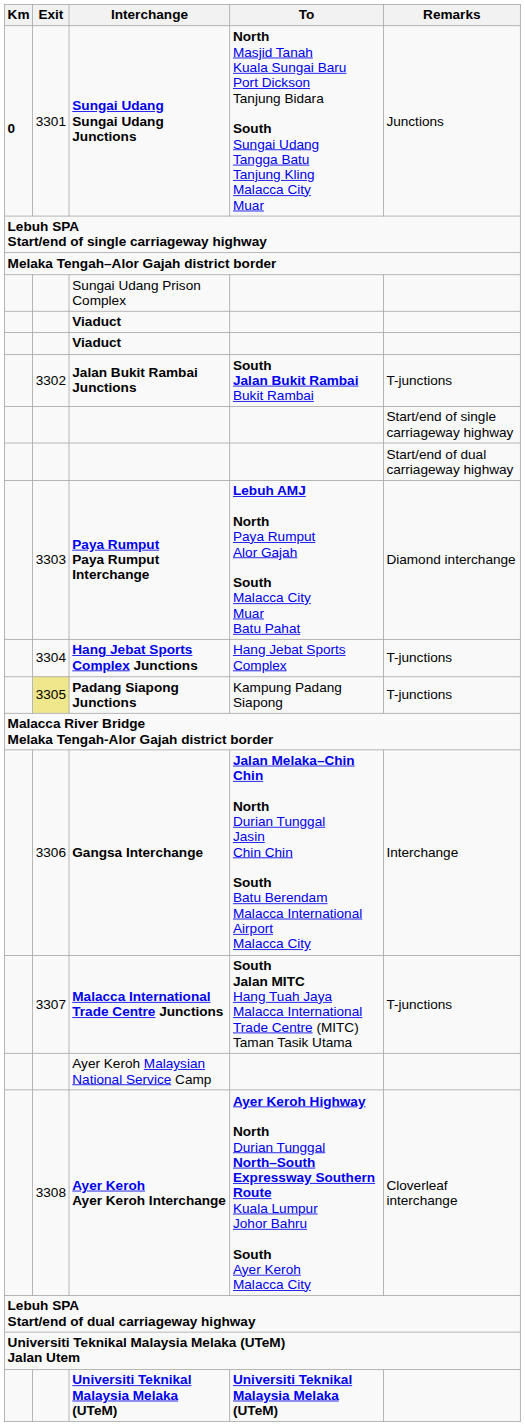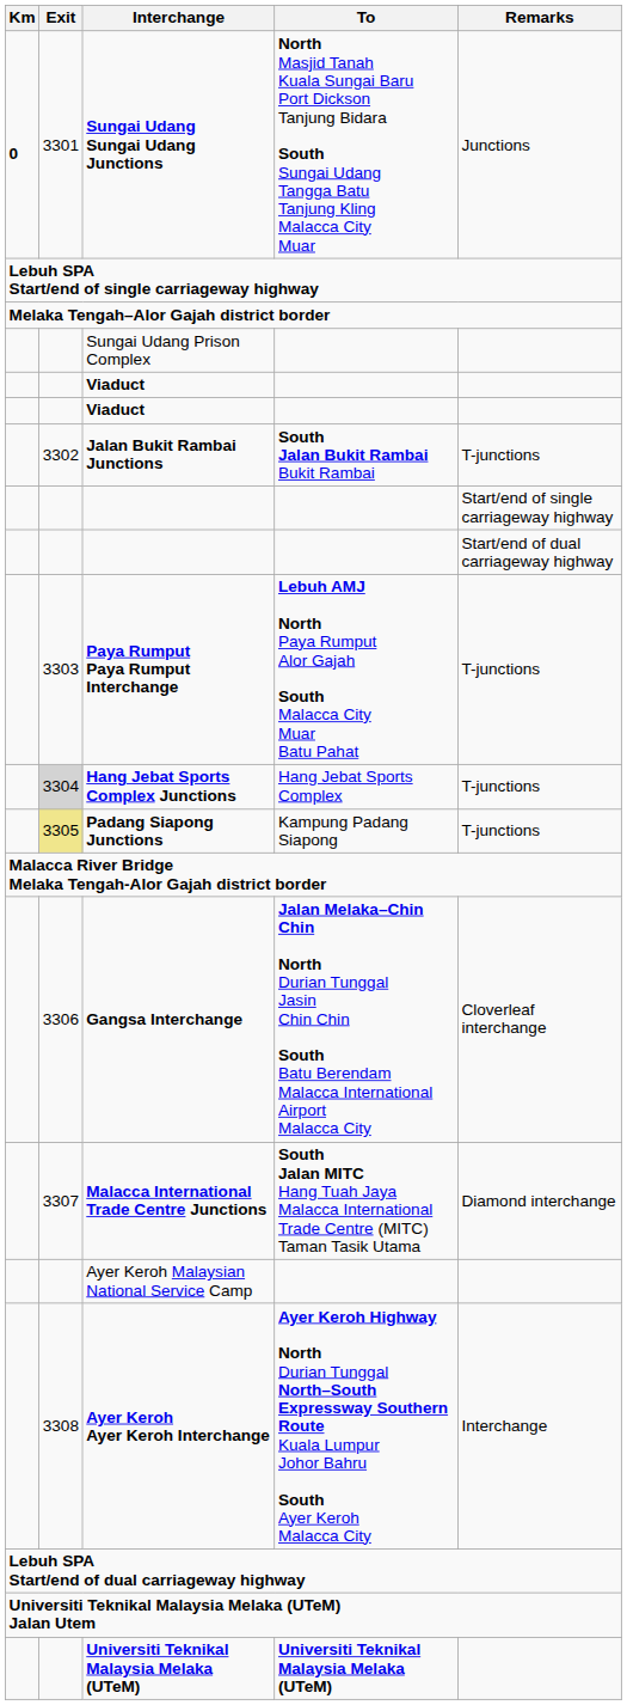 <table class="wikitable">
 <tr>
 <th>Km</th>
 <th>Exit</th>
 <th>Interchange</th>
 <th>To</th>
 <th>Remarks</th>
 </tr>
 <tr>
 <td><br><strong>0</strong></td>
 <td>3301</td>
 <td><strong><a href='#'>Sungai Udang</a></strong><br><strong>Sungai Udang Junctions</strong></td>
 <td><strong>North</strong><br> <a href='#'>Masjid Tanah</a><br> <a href='#'>Kuala Sungai Baru</a><br> <a href='#'>Port Dickson</a><br> Tanjung Bidara <br><br><strong>South </strong><br> <a href='#'>Sungai Udang</a><br> <a href='#'>Tangga Batu</a><br> <a href='#'>Tanjung Kling</a><br> <a href='#'>Malacca City</a><br> <a href='#'>Muar</a></td>
 <td>Junctions</td>
 </tr>
 <tr>
 <td style="width:600px" colspan="6" style="text-align:center; background:blue;"><strong><span>  Lebuh SPA<br>Start/end of single carriageway highway </span></strong></td>
 </tr>
 <tr>
 <td style="width:600px" colspan="6" style="text-align:center; background:blue;"><strong><span>Melaka Tengah–Alor Gajah district border </span></strong></td>
 </tr>
 <tr>
 <td></td>
 <td></td>
 <td>Sungai Udang Prison Complex</td>
 <td></td>
 <td></td>
 </tr>
 <tr>
 <td></td>
 <td></td>
 <td><strong>Viaduct</strong></td>
 <td></td>
 <td></td>
 </tr>
 <tr>
 <td></td>
 <td></td>
 <td><strong>Viaduct</strong></td>
 <td></td>
 <td></td>
 </tr>
 <tr>
 <td></td>
 <td>3302</td>
 <td><strong>Jalan Bukit Rambai Junctions</strong></td>
 <td><strong>South </strong><br> <strong><a href='#'>Jalan Bukit Rambai</a></strong><br><a href='#'>Bukit Rambai</a></td>
 <td>T-junctions</td>
 </tr>
 <tr>
 <td></td>
 <td></td>
 <td></td>
 <td></td>
 <td>Start/end of single carriageway highway</td>
 </tr>
 <tr>
 <td></td>
 <td></td>
 <td></td>
 <td></td>
 <td>Start/end of dual carriageway highway</td>
 </tr>
 <tr>
 <td></td>
 <td>3303</td>
 <td><strong><a href='#'>Paya Rumput</a></strong><br><strong>Paya Rumput Interchange</strong></td>
 <td> <strong><a href='#'>Lebuh AMJ</a></strong><br><br><strong>North</strong><br> <a href='#'>Paya Rumput</a><br> <a href='#'>Alor Gajah</a><br><br><strong>South </strong><br> <a href='#'>Malacca City</a><br> <a href='#'>Muar</a><br> <a href='#'>Batu Pahat</a></td>
-<td>Diamond interchange</td>
+<td>T-junctions</td>
 </tr>
 <tr>
 <td></td>
-<td>3304</td>
+<td style="background: lightgrey;">3304</td>
 <td><strong><a href='#'>Hang Jebat Sports Complex</a> Junctions</strong></td>
 <td><a href='#'>Hang Jebat Sports Complex</a></td>
 <td>T-junctions</td>
 </tr>
 <tr>
 <td></td>
 <td style="background: khaki;">3305</td>
 <td><strong>Padang Siapong Junctions</strong></td>
 <td>Kampung Padang Siapong</td>
 <td>T-junctions</td>
 </tr>
 <tr>
 <td style="width:600px" colspan="6" style="text-align:center; background:blue;"><strong><span>Malacca River Bridge<br>Melaka Tengah-Alor Gajah district border </span></strong></td>
 </tr>
 <tr>
 <td></td>
 <td>3306</td>
 <td><strong>Gangsa Interchange</strong></td>
 <td> <strong><a href='#'>Jalan Melaka–Chin Chin</a></strong><br><br><strong>North</strong><br> <a href='#'>Durian Tunggal</a><br> <a href='#'>Jasin</a><br> <a href='#'>Chin Chin</a><br><br><strong>South </strong><br> <a href='#'>Batu Berendam</a><br> <a href='#'>Malacca International Airport</a>  <br> <a href='#'>Malacca City</a></td>
-<td>Interchange</td>
+<td>Cloverleaf interchange</td>
 </tr>
 <tr>
 <td></td>
 <td>3307</td>
 <td><strong><a href='#'>Malacca International Trade Centre</a> Junctions</strong></td>
 <td><strong>South </strong><br><strong>Jalan MITC</strong><br><a href='#'>Hang Tuah Jaya</a><br><a href='#'>Malacca International Trade Centre</a> (MITC) <br> Taman Tasik Utama <br></td>
-<td>T-junctions</td>
+<td>Diamond interchange</td>
 </tr>
 <tr>
 <td></td>
 <td></td>
 <td>Ayer Keroh <a href='#'>Malaysian National Service</a> Camp</td>
 <td></td>
 <td></td>
 </tr>
 <tr>
 <td></td>
 <td>3308</td>
 <td><strong><a href='#'>Ayer Keroh</a></strong><br><strong>Ayer Keroh Interchange</strong></td>
 <td> <strong><a href='#'>Ayer Keroh Highway</a></strong><br><br><strong>North</strong><br> <a href='#'>Durian Tunggal</a><br>  <strong><a href='#'>North–South Expressway Southern Route</a></strong><br><a href='#'>Kuala Lumpur</a><br><a href='#'>Johor Bahru</a><br><br><strong>South </strong><br> <a href='#'>Ayer Keroh</a><br> <a href='#'>Malacca City</a></td>
-<td>Cloverleaf interchange</td>
+<td>Interchange</td>
 </tr>
 <tr>
 <td style="width:600px" colspan="6" style="text-align:center; background:blue;"><strong><span> Lebuh SPA<br>Start/end of dual carriageway highway </span></strong></td>
 </tr>
 <tr>
 <td style="width:600px" colspan="6" style="text-align:center; background:green;"><strong><span>Universiti Teknikal Malaysia Melaka (UTeM) <br>Jalan Utem</span></strong></td>
 </tr>
 <tr>
 <td></td>
 <td></td>
 <td><strong><a href='#'>Universiti Teknikal Malaysia Melaka</a> (UTeM)</strong> </td>
 <td><strong><a href='#'>Universiti Teknikal Malaysia Melaka</a> (UTeM)</strong> </td>
 <td></td>
 </tr>
 </table>
